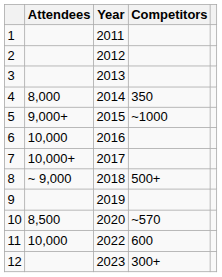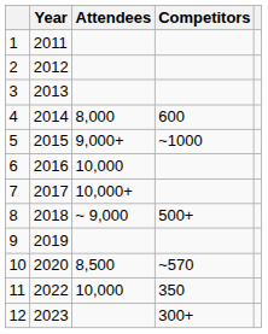 <table class="wikitable">
 <tr>
 <th></th>
+<th>Year</th>
 <th>Attendees</th>
-<th>Year</th>
 <th>Competitors</th>
 <th></th>
 </tr>
 <tr>
 <td>1</td>
+<td>2011</td>
 <td></td>
-<td>2011</td>
 <td></td>
 <td></td>
 </tr>
 <tr>
 <td>2</td>
+<td>2012</td>
 <td></td>
-<td>2012</td>
 <td></td>
 <td></td>
 </tr>
 <tr>
 <td>3</td>
+<td>2013</td>
 <td></td>
-<td>2013</td>
 <td></td>
 <td></td>
 </tr>
 <tr>
 <td>4</td>
+<td>2014</td>
 <td>8,000</td>
-<td>2014</td>
-<td>350</td>
+<td>600</td>
 <td></td>
 </tr>
 <tr>
 <td>5</td>
+<td>2015</td>
 <td>9,000+</td>
-<td>2015</td>
 <td>~1000</td>
 <td></td>
 </tr>
 <tr>
 <td>6</td>
+<td>2016</td>
 <td>10,000</td>
-<td>2016</td>
 <td></td>
 <td></td>
 </tr>
 <tr>
 <td>7</td>
+<td>2017</td>
 <td>10,000+</td>
-<td>2017</td>
 <td></td>
 <td></td>
 </tr>
 <tr>
 <td>8</td>
+<td>2018</td>
 <td>~ 9,000</td>
-<td>2018</td>
 <td>500+</td>
 <td></td>
 </tr>
 <tr>
 <td>9</td>
+<td>2019</td>
 <td></td>
-<td>2019</td>
 <td></td>
 <td></td>
 </tr>
 <tr>
 <td>10</td>
+<td>2020</td>
 <td>8,500</td>
-<td>2020</td>
 <td>~570</td>
 <td></td>
 </tr>
 <tr>
 <td>11</td>
+<td>2022</td>
 <td>10,000</td>
-<td>2022</td>
-<td>600</td>
+<td>350</td>
 <td></td>
 </tr>
 <tr>
 <td>12</td>
+<td>2023</td>
 <td></td>
-<td>2023</td>
 <td>300+</td>
 <td></td>
 </tr>
 </table>
